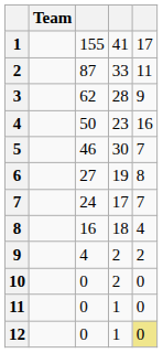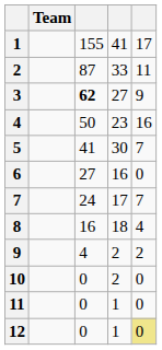 <table class="wikitable sortable">
 <tr>
 <th></th>
 <th>Team</th>
 <th></th>
 <th></th>
 <th></th>
 </tr>
 <tr>
 <th>1</th>
 <td></td>
 <td>155</td>
 <td>41</td>
 <td>17</td>
 </tr>
 <tr>
 <th>2</th>
 <td></td>
 <td>87</td>
 <td>33</td>
 <td>11</td>
 </tr>
 <tr>
 <th>3</th>
 <td></td>
-<td>62</td>
-<td>28</td>
+<td><strong>62</strong></td>
+<td>27</td>
 <td>9</td>
 </tr>
 <tr>
 <th>4</th>
 <td></td>
 <td>50</td>
 <td>23</td>
 <td>16</td>
 </tr>
 <tr>
 <th>5</th>
 <td></td>
-<td>46</td>
+<td>41</td>
 <td>30</td>
 <td>7</td>
 </tr>
 <tr>
 <th>6</th>
 <td></td>
 <td>27</td>
-<td>19</td>
-<td>8</td>
+<td>16</td>
+<td>0</td>
 </tr>
 <tr>
 <th>7</th>
 <td></td>
 <td>24</td>
 <td>17</td>
 <td>7</td>
 </tr>
 <tr>
 <th>8</th>
 <td></td>
 <td>16</td>
 <td>18</td>
 <td>4</td>
 </tr>
 <tr>
 <th>9</th>
 <td></td>
 <td>4</td>
 <td>2</td>
 <td>2</td>
 </tr>
 <tr>
 <th>10</th>
 <td></td>
 <td>0</td>
 <td>2</td>
 <td>0</td>
 </tr>
 <tr>
 <th>11</th>
 <td></td>
 <td>0</td>
 <td>1</td>
 <td>0</td>
 </tr>
 <tr>
 <th>12</th>
 <td></td>
 <td>0</td>
 <td>1</td>
 <td style="background: khaki;">0</td>
 </tr>
 </table>
